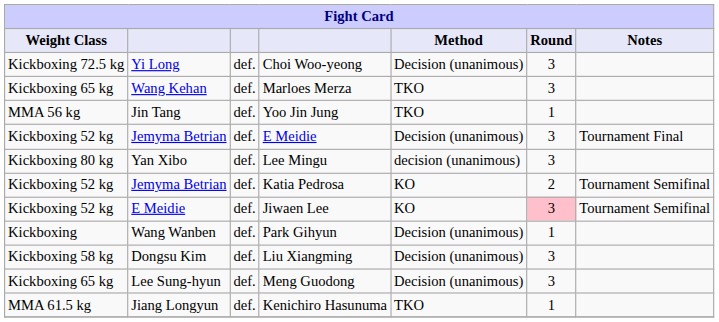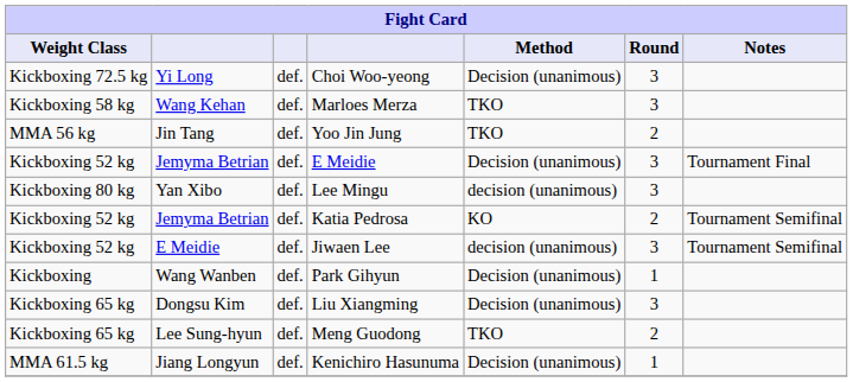 <table class="wikitable" style="font-size: 80%;">
 <tr>
 <th colspan="8" style="background-color: #ccf; color: #000080; text-align: center;"><strong>Fight Card</strong></th>
 </tr>
 <tr>
 <th colspan="1" style="background-color: #E6E8FA; color: #000000; text-align: center;">Weight Class</th>
 <th colspan="1" style="background-color: #E6E8FA; color: #000000; text-align: center;"></th>
 <th colspan="1" style="background-color: #E6E8FA; color: #000000; text-align: center;"></th>
 <th colspan="1" style="background-color: #E6E8FA; color: #000000; text-align: center;"></th>
 <th colspan="1" style="background-color: #E6E8FA; color: #000000; text-align: center;">Method</th>
 <th colspan="1" style="background-color: #E6E8FA; color: #000000; text-align: center;">Round</th>
 <th colspan="1" style="background-color: #E6E8FA; color: #000000; text-align: center;">Notes</th>
 </tr>
 <tr>
 <td>Kickboxing 72.5 kg</td>
 <td> <a href='#'>Yi Long</a></td>
 <td align=center>def.</td>
 <td> Choi Woo-yeong</td>
 <td>Decision (unanimous)</td>
 <td align=center>3</td>
 <td></td>
 </tr>
 <tr>
-<td>Kickboxing 65 kg</td>
+<td>Kickboxing 58 kg</td>
 <td> <a href='#'>Wang Kehan</a></td>
 <td align=center>def.</td>
 <td> Marloes Merza</td>
 <td>TKO</td>
 <td align=center>3</td>
 <td></td>
 </tr>
 <tr>
 <td>MMA 56 kg</td>
 <td> Jin Tang</td>
 <td align=center>def.</td>
 <td> Yoo Jin Jung</td>
 <td>TKO</td>
-<td align=center>1</td>
+<td align=center>2</td>
 <td></td>
 </tr>
 <tr>
 <td>Kickboxing 52 kg</td>
 <td> <a href='#'>Jemyma Betrian</a></td>
 <td align=center>def.</td>
 <td> <a href='#'>E Meidie</a></td>
 <td>Decision (unanimous)</td>
 <td align=center>3</td>
 <td>Tournament Final</td>
 </tr>
 <tr>
 <td>Kickboxing 80 kg</td>
 <td> Yan Xibo</td>
 <td align=center>def.</td>
 <td> Lee Mingu</td>
 <td>decision (unanimous)</td>
 <td align=center>3</td>
 <td></td>
 </tr>
 <tr>
 <td>Kickboxing 52 kg</td>
 <td> <a href='#'>Jemyma Betrian</a></td>
 <td align=center>def.</td>
 <td> Katia Pedrosa</td>
 <td>KO</td>
 <td align=center>2</td>
 <td>Tournament Semifinal</td>
 </tr>
 <tr>
 <td>Kickboxing 52 kg</td>
 <td> <a href='#'>E Meidie</a></td>
 <td align=center>def.</td>
 <td> Jiwaen Lee</td>
-<td>KO</td>
-<td align=center style="background: pink;">3</td>
+<td>decision (unanimous)</td>
+<td align=center>3</td>
 <td>Tournament Semifinal</td>
 </tr>
 <tr>
 <td>Kickboxing</td>
 <td> Wang Wanben</td>
 <td align=center>def.</td>
 <td> Park Gihyun</td>
 <td>Decision (unanimous)</td>
 <td align=center>1</td>
 <td></td>
 </tr>
 <tr>
-<td>Kickboxing 58 kg</td>
+<td>Kickboxing 65 kg</td>
 <td> Dongsu Kim</td>
 <td align=center>def.</td>
 <td> Liu Xiangming</td>
 <td>Decision (unanimous)</td>
 <td align=center>3</td>
 <td></td>
 </tr>
 <tr>
 <td>Kickboxing 65 kg</td>
 <td> Lee Sung-hyun</td>
 <td align=center>def.</td>
 <td> Meng Guodong</td>
-<td>Decision (unanimous)</td>
-<td align=center>3</td>
+<td>TKO</td>
+<td align=center>2</td>
 <td></td>
 </tr>
 <tr>
 <td>MMA 61.5 kg</td>
 <td> Jiang Longyun</td>
 <td align=center>def.</td>
 <td> Kenichiro Hasunuma</td>
-<td>TKO</td>
+<td>Decision (unanimous)</td>
 <td align=center>1</td>
 <td></td>
 </tr>
 <tr>
 </tr>
 </table>
